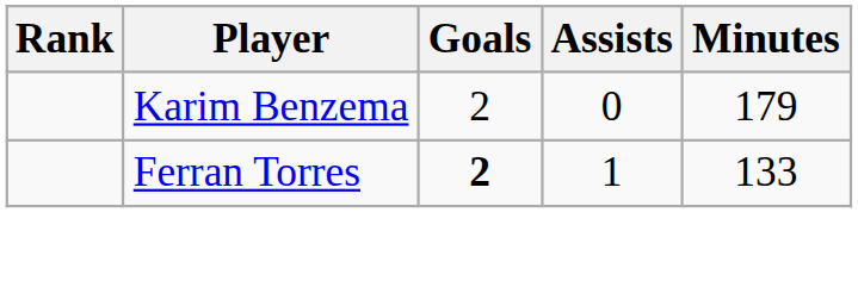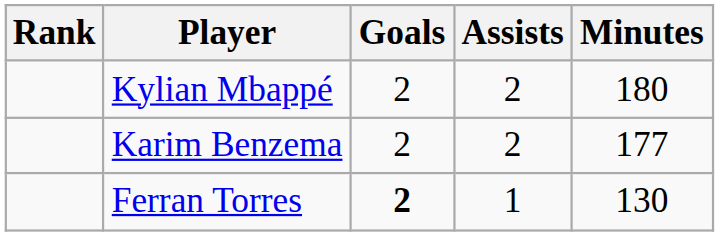 <table class="wikitable" style="margin:auto; text-align:center">
 <tr>
 <th>Rank</th>
 <th>Player</th>
 <th>Goals</th>
 <th>Assists</th>
 <th>Minutes</th>
 </tr>
 <tr>
 <td></td>
+<td style="text-align:left"> <a href='#'>Kylian Mbappé</a></td>
+<td>2</td>
+<td>2</td>
+<td>180</td>
+</tr>
+<tr>
+<td></td>
 <td style="text-align:left"> <a href='#'>Karim Benzema</a></td>
 <td>2</td>
-<td>0</td>
-<td>179</td>
+<td>2</td>
+<td>177</td>
 </tr>
 <tr>
 <td></td>
 <td style="text-align:left"> <a href='#'>Ferran Torres</a></td>
 <td><strong>2</strong></td>
 <td>1</td>
-<td>133</td>
+<td>130</td>
 </tr>
 </table>
